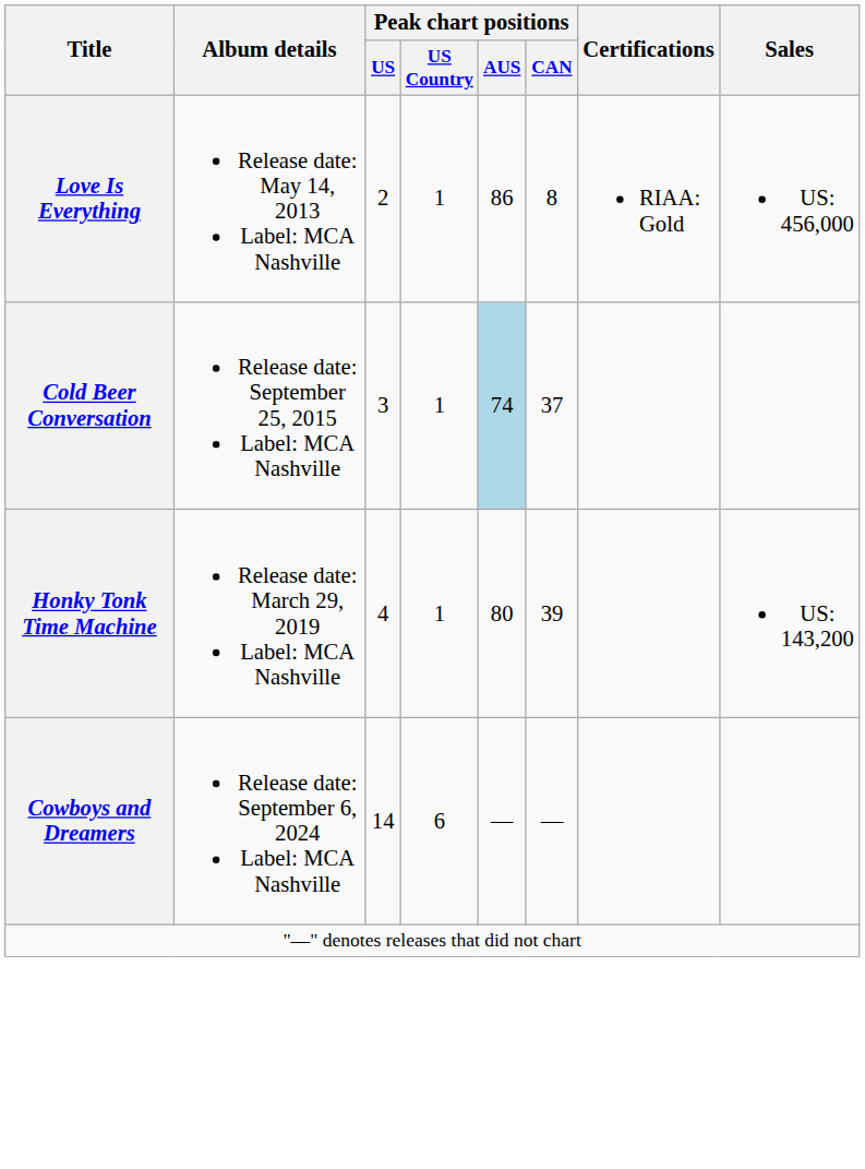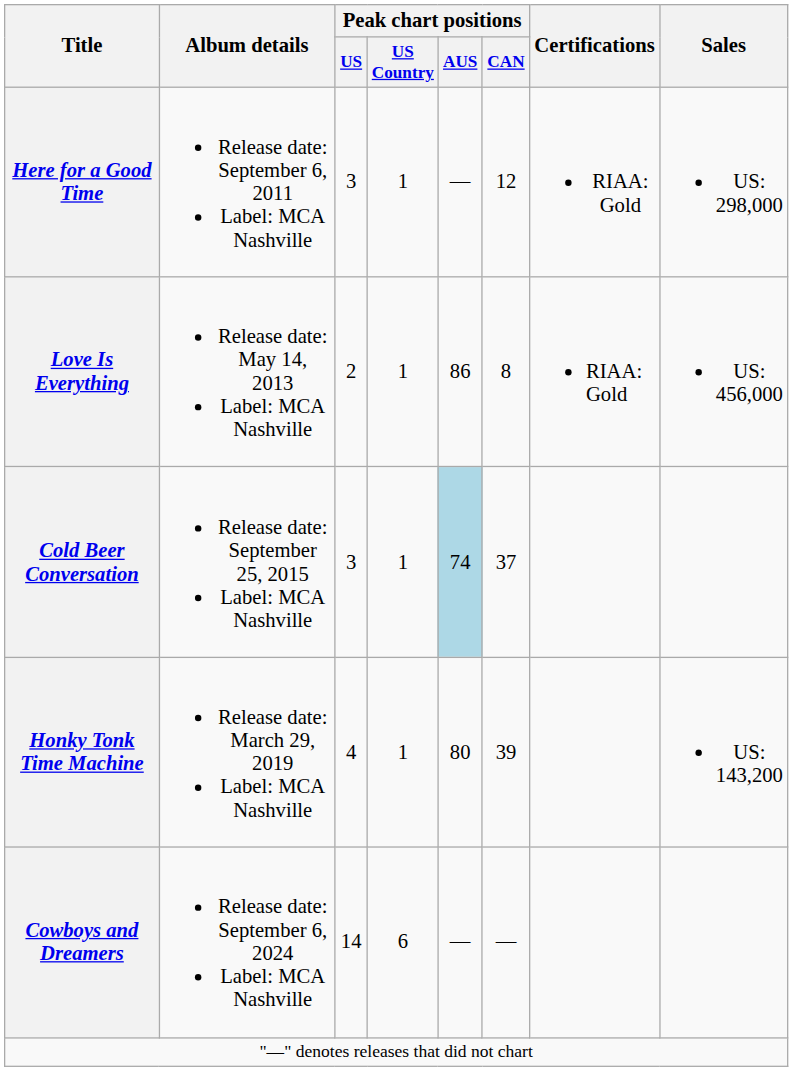 <table class="wikitable plainrowheaders" style="text-align:center;">
 <tr>
 <th rowspan="2" style="width:24em;">Title</th>
 <th rowspan="2" style="width:22em;">Album details</th>
 <th colspan="4">Peak chart positions</th>
 <th rowspan="2">Certifications</th>
 <th rowspan="2">Sales</th>
 </tr>
 <tr style="font-size:smaller;">
 <th width="45"><a href='#'>US</a><br></th>
 <th width="45"><a href='#'>US Country</a><br></th>
 <th width="45"><a href='#'>AUS</a><br></th>
 <th width="45"><a href='#'>CAN</a><br></th>
+</tr>
+<tr>
+<th scope="row"><em><a href='#'>Here for a Good Time</a></em></th>
+<td><br><ul><li>Release date: September 6, 2011</li><li>Label: MCA Nashville</li></ul></td>
+<td>3</td>
+<td>1</td>
+<td>—</td>
+<td>12</td>
+<td><br><ul><li>RIAA: Gold</li></ul></td>
+<td><br><ul><li>US: 298,000</li></ul></td>
 </tr>
 <tr>
 <th scope="row"><em><a href='#'>Love Is Everything</a></em></th>
 <td><br><ul><li>Release date: May 14, 2013</li><li>Label: MCA Nashville</li></ul></td>
 <td>2</td>
 <td>1</td>
 <td>86</td>
 <td>8</td>
 <td align="left"><br><ul><li>RIAA: Gold</li></ul></td>
 <td><br><ul><li>US: 456,000</li></ul></td>
 </tr>
 <tr>
 <th scope="row"><em><a href='#'>Cold Beer Conversation</a></em></th>
 <td><br><ul><li>Release date: September 25, 2015</li><li>Label: MCA Nashville</li></ul></td>
 <td>3</td>
 <td>1</td>
 <td style="background: lightblue;">74</td>
 <td>37</td>
 <td align="left"></td>
 <td></td>
 </tr>
 <tr>
 <th scope="row"><em><a href='#'>Honky Tonk Time Machine</a></em></th>
 <td><br><ul><li>Release date: March 29, 2019</li><li>Label: MCA Nashville</li></ul></td>
 <td>4</td>
 <td>1</td>
 <td>80</td>
 <td>39</td>
 <td align="left"></td>
 <td><br><ul><li>US: 143,200</li></ul></td>
 </tr>
 <tr>
 <th scope="row"><em><a href='#'>Cowboys and Dreamers</a></em></th>
 <td><br><ul><li>Release date: September 6, 2024</li><li>Label: MCA Nashville</li></ul></td>
 <td>14</td>
 <td>6</td>
 <td>—</td>
 <td>—</td>
 <td></td>
 <td></td>
 </tr>
 <tr>
 <td colspan="8" style="font-size:85%">"—" denotes releases that did not chart</td>
 </tr>
 </table>
